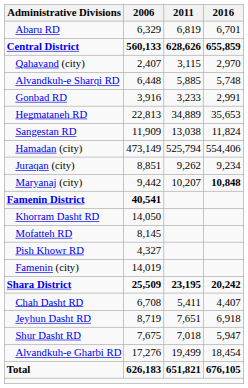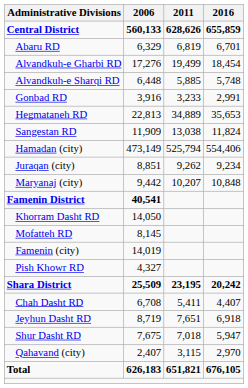 <table class="wikitable">
 <tr>
 <th>Administrative Divisions</th>
 <th>2006</th>
 <th>2011</th>
 <th>2016</th>
 </tr>
 <tr>
+<td><strong><a href='#'>Central District</a></strong></td>
+<td style="text-align: right;"><strong>560,133</strong></td>
+<td style="text-align: right;"><strong>628,626</strong></td>
+<td style="text-align: right;"><strong>655,859</strong></td>
+</tr>
+<tr>
 <td style="padding-left: 1em;"><a href='#'>Abaru RD</a></td>
 <td style="text-align: right;">6,329</td>
 <td style="text-align: right;">6,819</td>
 <td style="text-align: right;">6,701</td>
 </tr>
 <tr>
-<td><strong><a href='#'>Central District</a></strong></td>
-<td style="text-align: right;"><strong>560,133</strong></td>
-<td style="text-align: right;"><strong>628,626</strong></td>
-<td style="text-align: right;"><strong>655,859</strong></td>
-</tr>
-<tr>
-<td style="padding-left: 1em;"><a href='#'>Qahavand</a> (city)</td>
-<td style="text-align: right;">2,407</td>
-<td style="text-align: right;">3,115</td>
-<td style="text-align: right;">2,970</td>
+<td style="padding-left: 1em;"><a href='#'>Alvandkuh-e Gharbi RD</a></td>
+<td style="text-align: right;">17,276</td>
+<td style="text-align: right;">19,499</td>
+<td style="text-align: right;">18,454</td>
 </tr>
 <tr>
 <td style="padding-left: 1em;"><a href='#'>Alvandkuh-e Sharqi RD</a></td>
 <td style="text-align: right;">6,448</td>
 <td style="text-align: right;">5,885</td>
 <td style="text-align: right;">5,748</td>
 </tr>
 <tr>
 <td style="padding-left: 1em;"><a href='#'>Gonbad RD</a></td>
 <td style="text-align: right;">3,916</td>
 <td style="text-align: right;">3,233</td>
 <td style="text-align: right;">2,991</td>
 </tr>
 <tr>
 <td style="padding-left: 1em;"><a href='#'>Hegmataneh RD</a></td>
 <td style="text-align: right;">22,813</td>
 <td style="text-align: right;">34,889</td>
 <td style="text-align: right;">35,653</td>
 </tr>
 <tr>
 <td style="padding-left: 1em;"><a href='#'>Sangestan RD</a></td>
 <td style="text-align: right;">11,909</td>
 <td style="text-align: right;">13,038</td>
 <td style="text-align: right;">11,824</td>
 </tr>
 <tr>
 <td style="padding-left: 1em;"><a href='#'>Hamadan</a> (city)</td>
 <td style="text-align: right;">473,149</td>
 <td style="text-align: right;">525,794</td>
 <td style="text-align: right;">554,406</td>
 </tr>
 <tr>
 <td style="padding-left: 1em;"><a href='#'>Juraqan</a> (city)</td>
 <td style="text-align: right;">8,851</td>
 <td style="text-align: right;">9,262</td>
 <td style="text-align: right;">9,234</td>
 </tr>
 <tr>
 <td style="padding-left: 1em;"><a href='#'>Maryanaj</a> (city)</td>
 <td style="text-align: right;">9,442</td>
 <td style="text-align: right;">10,207</td>
-<td style="text-align: right;"><strong>10,848</strong></td>
+<td style="text-align: right;">10,848</td>
 </tr>
 <tr>
 <td><strong><a href='#'>Famenin District</a></strong></td>
 <td style="text-align: right;"><strong>40,541</strong></td>
 <td style="text-align: right;"></td>
 <td style="text-align: right;"></td>
 </tr>
 <tr>
 <td style="padding-left: 1em;"><a href='#'>Khorram Dasht RD</a></td>
 <td style="text-align: right;">14,050</td>
 <td style="text-align: right;"></td>
 <td style="text-align: right;"></td>
 </tr>
 <tr>
 <td style="padding-left: 1em;"><a href='#'>Mofatteh RD</a></td>
 <td style="text-align: right;">8,145</td>
 <td style="text-align: right;"></td>
 <td style="text-align: right;"></td>
 </tr>
 <tr>
-<td style="padding-left: 1em;"><a href='#'>Pish Khowr RD</a></td>
-<td style="text-align: right;">4,327</td>
+<td style="padding-left: 1em;"><a href='#'>Famenin</a> (city)</td>
+<td style="text-align: right;">14,019</td>
 <td style="text-align: right;"></td>
 <td style="text-align: right;"></td>
 </tr>
 <tr>
-<td style="padding-left: 1em;"><a href='#'>Famenin</a> (city)</td>
-<td style="text-align: right;">14,019</td>
+<td style="padding-left: 1em;"><a href='#'>Pish Khowr RD</a></td>
+<td style="text-align: right;">4,327</td>
 <td style="text-align: right;"></td>
 <td style="text-align: right;"></td>
 </tr>
 <tr>
 <td><strong><a href='#'>Shara District</a></strong></td>
 <td style="text-align: right;"><strong>25,509</strong></td>
 <td style="text-align: right;"><strong>23,195</strong></td>
 <td style="text-align: right;"><strong>20,242</strong></td>
 </tr>
 <tr>
 <td style="padding-left: 1em;"><a href='#'>Chah Dasht RD</a></td>
 <td style="text-align: right;">6,708</td>
 <td style="text-align: right;">5,411</td>
 <td style="text-align: right;">4,407</td>
 </tr>
 <tr>
 <td style="padding-left: 1em;"><a href='#'>Jeyhun Dasht RD</a></td>
 <td style="text-align: right;">8,719</td>
 <td style="text-align: right;">7,651</td>
 <td style="text-align: right;">6,918</td>
 </tr>
 <tr>
 <td style="padding-left: 1em;"><a href='#'>Shur Dasht RD</a></td>
 <td style="text-align: right;">7,675</td>
 <td style="text-align: right;">7,018</td>
 <td style="text-align: right;">5,947</td>
 </tr>
 <tr>
-<td style="padding-left: 1em;"><a href='#'>Alvandkuh-e Gharbi RD</a></td>
-<td style="text-align: right;">17,276</td>
-<td style="text-align: right;">19,499</td>
-<td style="text-align: right;">18,454</td>
+<td style="padding-left: 1em;"><a href='#'>Qahavand</a> (city)</td>
+<td style="text-align: right;">2,407</td>
+<td style="text-align: right;">3,115</td>
+<td style="text-align: right;">2,970</td>
 </tr>
 <tr>
 <td><strong>Total</strong></td>
 <td style="text-align: right;"><strong>626,183</strong></td>
 <td style="text-align: right;"><strong>651,821</strong></td>
 <td style="text-align: right;"><strong>676,105</strong></td>
 </tr>
 <tr>
 <td colspan=4></td>
 </tr>
 </table>
